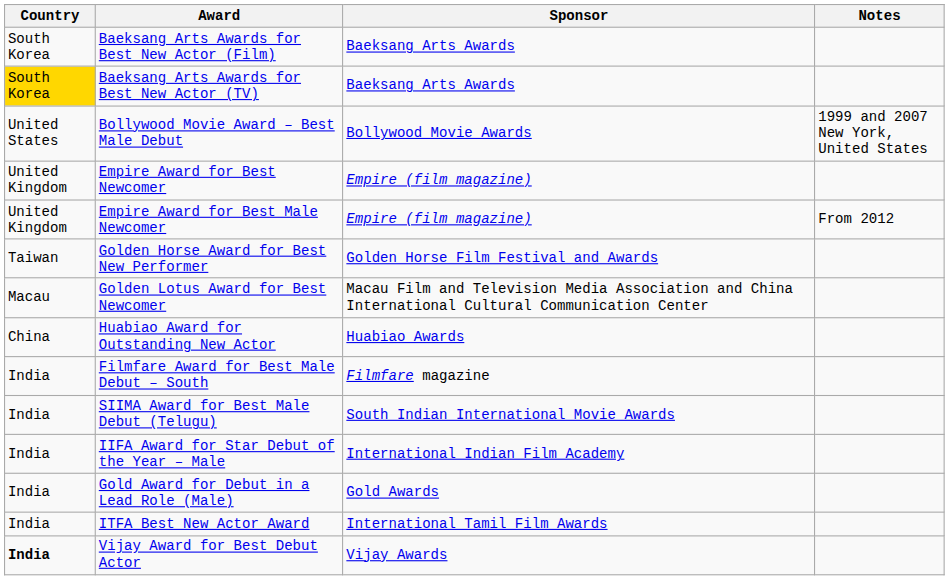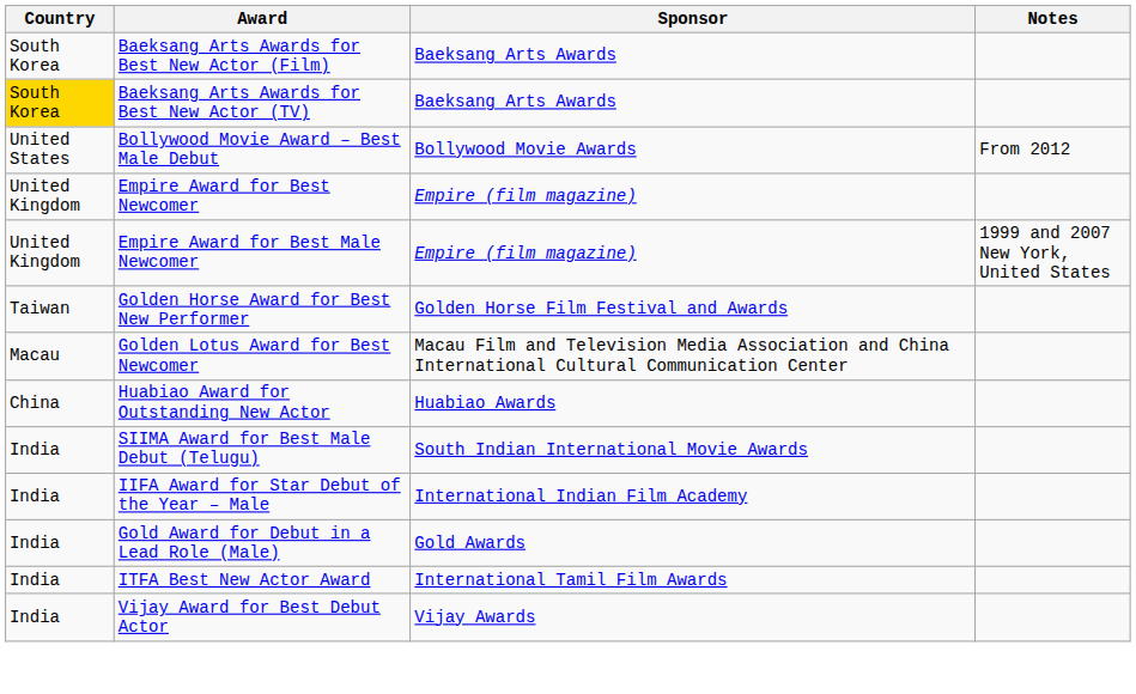 <table class="wikitable sortable">
 <tr>
 <th style="width:6em;">Country</th>
 <th>Award</th>
 <th>Sponsor</th>
 <th>Notes</th>
 </tr>
 <tr>
 <td>South Korea</td>
 <td><a href='#'>Baeksang Arts Awards for Best New Actor (Film)</a></td>
 <td><a href='#'>Baeksang Arts Awards</a></td>
 <td></td>
 </tr>
 <tr>
 <td style="background: gold;">South Korea</td>
 <td><a href='#'>Baeksang Arts Awards for Best New Actor (TV)</a></td>
 <td><a href='#'>Baeksang Arts Awards</a></td>
 <td></td>
 </tr>
 <tr>
 <td>United States</td>
 <td><a href='#'>Bollywood Movie Award – Best Male Debut</a></td>
 <td><a href='#'>Bollywood Movie Awards</a></td>
-<td>1999 and 2007<br>New York, United States</td>
+<td>From 2012</td>
 </tr>
 <tr>
 <td>United Kingdom</td>
 <td><a href='#'>Empire Award for Best Newcomer</a></td>
 <td><em><a href='#'>Empire (film magazine)</a></em></td>
 <td></td>
 </tr>
 <tr>
 <td>United Kingdom</td>
 <td><a href='#'>Empire Award for Best Male Newcomer</a></td>
 <td><em><a href='#'>Empire (film magazine)</a></em></td>
-<td>From 2012</td>
+<td>1999 and 2007<br>New York, United States</td>
 </tr>
 <tr>
 <td>Taiwan</td>
 <td><a href='#'>Golden Horse Award for Best New Performer</a></td>
 <td><a href='#'>Golden Horse Film Festival and Awards</a></td>
 <td></td>
 </tr>
 <tr>
 <td>Macau</td>
 <td><a href='#'>Golden Lotus Award for Best Newcomer</a></td>
 <td>Macau Film and Television Media Association and China International Cultural Communication Center</td>
 <td></td>
 </tr>
 <tr>
 <td>China</td>
 <td><a href='#'>Huabiao Award for Outstanding New Actor</a></td>
 <td><a href='#'>Huabiao Awards</a></td>
-<td></td>
-</tr>
-<tr>
-<td>India</td>
-<td><a href='#'>Filmfare Award for Best Male Debut – South</a></td>
-<td><em><a href='#'>Filmfare</a></em> magazine</td>
 <td></td>
 </tr>
 <tr>
 <td>India</td>
 <td><a href='#'>SIIMA Award for Best Male Debut (Telugu)</a></td>
 <td><a href='#'>South Indian International Movie Awards</a></td>
 <td></td>
 </tr>
 <tr>
 <td>India</td>
 <td><a href='#'>IIFA Award for Star Debut of the Year – Male</a></td>
 <td><a href='#'>International Indian Film Academy</a></td>
 <td></td>
 </tr>
 <tr>
 <td>India</td>
 <td><a href='#'>Gold Award for Debut in a Lead Role (Male)</a></td>
 <td><a href='#'>Gold Awards</a></td>
 <td></td>
 </tr>
 <tr>
 <td>India</td>
 <td><a href='#'>ITFA Best New Actor Award</a></td>
 <td><a href='#'>International Tamil Film Awards</a></td>
 <td></td>
 </tr>
 <tr>
-<td><strong>India</strong></td>
+<td>India</td>
 <td><a href='#'>Vijay Award for Best Debut Actor</a></td>
 <td><a href='#'>Vijay Awards</a></td>
 <td></td>
 </tr>
 </table>
